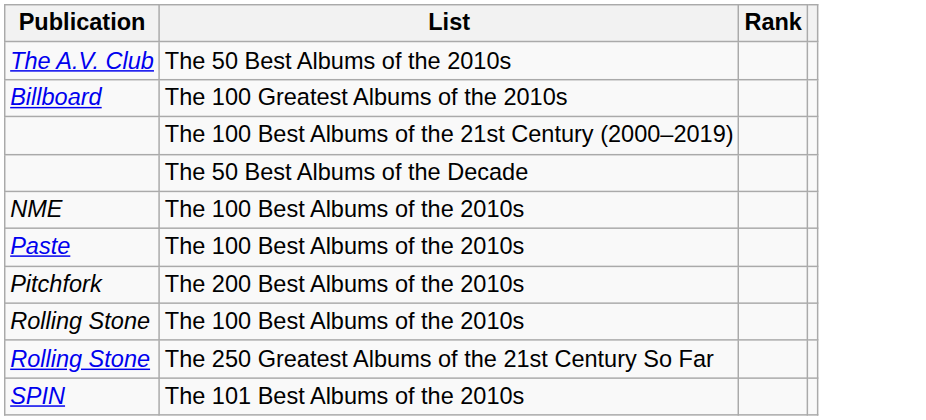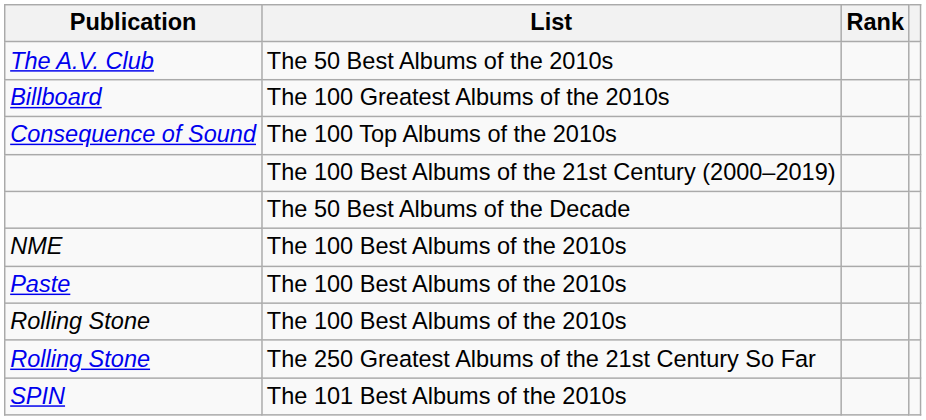 <table class="sortable wikitable">
 <tr>
 <th>Publication</th>
 <th>List</th>
 <th>Rank</th>
 <th class="unsortable"></th>
 </tr>
 <tr>
 <td><em><a href='#'>The A.V. Club</a></em></td>
 <td>The 50 Best Albums of the 2010s</td>
 <td></td>
 <td></td>
 </tr>
 <tr>
 <td><em><a href='#'>Billboard</a></em></td>
 <td>The 100 Greatest Albums of the 2010s</td>
+<td></td>
+<td></td>
+</tr>
+<tr>
+<td><em><a href='#'>Consequence of Sound</a></em></td>
+<td>The 100 Top Albums of the 2010s</td>
 <td></td>
 <td></td>
 </tr>
 <tr>
 <td></td>
 <td>The 100 Best Albums of the 21st Century (2000–2019)</td>
 <td></td>
 <td></td>
 </tr>
 <tr>
 <td></td>
 <td>The 50 Best Albums of the Decade</td>
 <td></td>
 <td></td>
 </tr>
 <tr>
 <td><em>NME</em></td>
 <td>The 100 Best Albums of the 2010s</td>
 <td></td>
 <td></td>
 </tr>
 <tr>
 <td><em><a href='#'>Paste</a></em></td>
 <td>The 100 Best Albums of the 2010s</td>
 <td></td>
 <td></td>
 </tr>
 <tr>
-<td><em>Pitchfork</em></td>
-<td>The 200 Best Albums of the 2010s</td>
-<td></td>
-<td></td>
-</tr>
-<tr>
 <td><em>Rolling Stone</em></td>
 <td>The 100 Best Albums of the 2010s</td>
 <td></td>
 <td></td>
 </tr>
 <tr>
 <td><em><a href='#'>Rolling Stone</a></em></td>
 <td>The 250 Greatest Albums of the 21st Century So Far</td>
 <td></td>
 <td></td>
 </tr>
 <tr>
 <td><em><a href='#'>SPIN</a></em></td>
 <td>The 101 Best Albums of the 2010s</td>
 <td></td>
 <td></td>
 </tr>
 </table>
